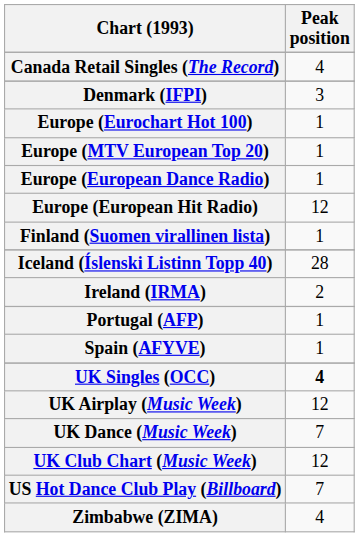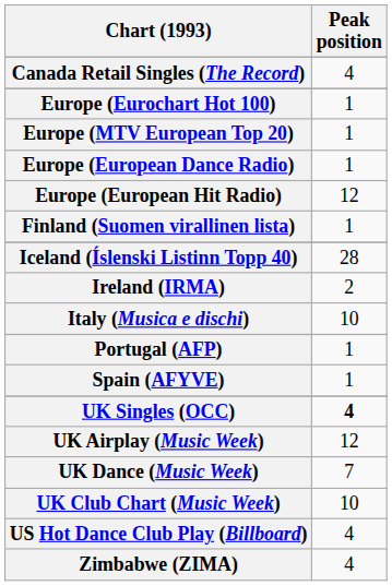 <table class="wikitable sortable plainrowheaders" style="text-align:center">
 <tr>
 <th>Chart (1993)</th>
 <th>Peak<br>position</th>
 </tr>
 <tr>
 </tr>
 <tr>
 </tr>
 <tr>
 </tr>
 <tr>
 <th scope="row">Canada Retail Singles (<em><a href='#'>The Record</a></em>)</th>
 <td>4</td>
 </tr>
 <tr>
-</tr>
-<tr>
-<th scope="row">Denmark (<a href='#'>IFPI</a>)</th>
-<td>3</td>
 </tr>
 <tr>
 <th scope="row">Europe (<a href='#'>Eurochart Hot 100</a>)</th>
 <td>1</td>
 </tr>
 <tr>
 <th scope="row">Europe (<a href='#'>MTV European Top 20</a>)</th>
 <td>1</td>
 </tr>
 <tr>
 <th scope="row">Europe (<a href='#'>European Dance Radio</a>)</th>
 <td>1</td>
 </tr>
 <tr>
 <th scope="row">Europe (European Hit Radio)</th>
 <td>12</td>
 </tr>
 <tr>
 <th scope="row">Finland (<a href='#'>Suomen virallinen lista</a>)</th>
 <td>1</td>
 </tr>
 <tr>
 </tr>
 <tr>
 </tr>
 <tr>
 <th scope="row">Iceland (<a href='#'>Íslenski Listinn Topp 40</a>)</th>
 <td>28</td>
 </tr>
 <tr>
 <th scope="row">Ireland (<a href='#'>IRMA</a>)</th>
 <td>2</td>
+</tr>
+<tr>
+<th scope="row">Italy (<em><a href='#'>Musica e dischi</a></em>)</th>
+<td>10</td>
 </tr>
 <tr>
 </tr>
 <tr>
 </tr>
 <tr>
 </tr>
 <tr>
 </tr>
 <tr>
 <th scope="row">Portugal (<a href='#'>AFP</a>)</th>
 <td>1</td>
 </tr>
 <tr>
 <th scope="row">Spain (<a href='#'>AFYVE</a>)</th>
 <td>1</td>
 </tr>
 <tr>
 </tr>
 <tr>
 </tr>
 <tr>
 <th scope="row"><a href='#'>UK Singles</a> (<a href='#'>OCC</a>)</th>
 <td><strong>4</strong></td>
 </tr>
 <tr>
 <th scope="row">UK Airplay (<em><a href='#'>Music Week</a></em>)</th>
 <td>12</td>
 </tr>
 <tr>
 <th scope="row">UK Dance (<em><a href='#'>Music Week</a></em>)</th>
 <td>7</td>
 </tr>
 <tr>
 <th scope="row"><a href='#'>UK Club Chart</a> (<em><a href='#'>Music Week</a></em>)</th>
-<td>12</td>
+<td>10</td>
 </tr>
 <tr>
 <th scope="row">US <a href='#'>Hot Dance Club Play</a> (<em><a href='#'>Billboard</a></em>)</th>
-<td>7</td>
+<td>4</td>
 </tr>
 <tr>
 <th scope="row">Zimbabwe (ZIMA)</th>
 <td>4</td>
 </tr>
 </table>
